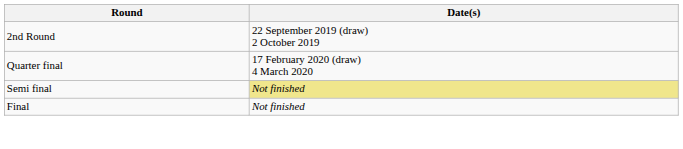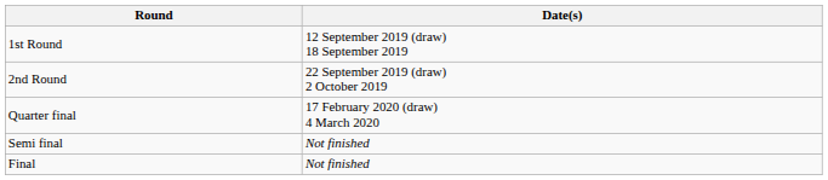 <table class="wikitable" style="width:50%; text-align:center;">
 <tr>
 <th style="width:20%">Round</th>
 <th style="width:35%">Date(s)</th>
+</tr>
+<tr>
+<td style="text-align:left;">1st Round</td>
+<td style="text-align:left;">12 September 2019 (draw)<br>18 September 2019</td>
 </tr>
 <tr>
 <td style="text-align:left;">2nd Round</td>
 <td style="text-align:left;">22 September 2019 (draw)<br>2 October 2019</td>
 </tr>
 <tr>
 <td style="text-align:left;">Quarter final</td>
 <td style="text-align:left;">17 February 2020 (draw)<br>4 March 2020</td>
 </tr>
 <tr>
 <td style="text-align:left;">Semi final</td>
-<td style="background: khaki; text-align:left;"><em>Not finished</em></td>
+<td style="text-align:left;"><em>Not finished</em></td>
 </tr>
 <tr>
 <td style="text-align:left;">Final</td>
 <td style="text-align:left;"><em>Not finished</em></td>
 </tr>
 </table>
